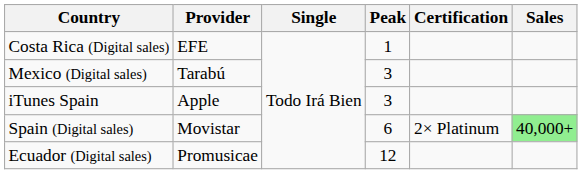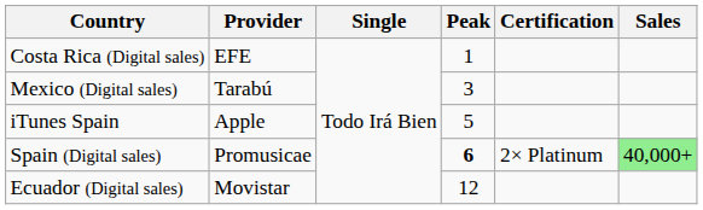 <table class="wikitable">
 <tr>
 <th>Country</th>
 <th>Provider</th>
 <th>Single</th>
 <th>Peak</th>
 <th>Certification</th>
 <th>Sales</th>
 </tr>
 <tr>
 <td>Costa Rica <small>(Digital sales)</small></td>
 <td>EFE</td>
 <td rowspan="5">Todo Irá Bien</td>
 <td align="center">1</td>
 <td></td>
 <td></td>
 </tr>
 <tr>
 <td>Mexico <small>(Digital sales)</small></td>
 <td>Tarabú</td>
 <td align="center">3</td>
 <td></td>
 <td></td>
 </tr>
 <tr>
 <td>iTunes Spain</td>
 <td>Apple</td>
-<td align="center">3</td>
+<td align="center">5</td>
 <td></td>
 <td></td>
 </tr>
 <tr>
 <td>Spain <small>(Digital sales)</small></td>
-<td>Movistar</td>
-<td align="center">6</td>
+<td>Promusicae</td>
+<td align="center"><strong>6</strong></td>
 <td>2× Platinum</td>
 <td style="background: lightgreen;">40,000+</td>
 </tr>
 <tr>
 <td>Ecuador <small>(Digital sales)</small></td>
-<td>Promusicae</td>
+<td>Movistar</td>
 <td align="center">12</td>
 <td></td>
 <td></td>
 </tr>
 </table>
